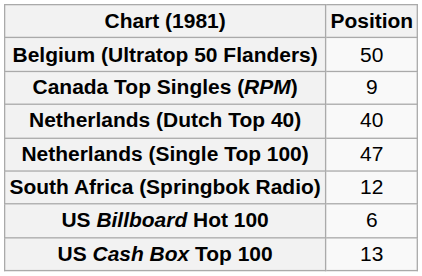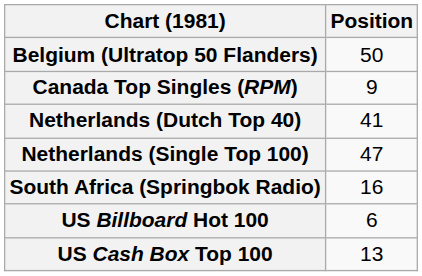 <table class="wikitable sortable plainrowheaders" style="text-align:center">
 <tr>
 <th>Chart (1981)</th>
 <th>Position</th>
 </tr>
 <tr>
 <th scope="row">Belgium (Ultratop 50 Flanders)</th>
 <td>50</td>
 </tr>
 <tr>
 <th scope="row">Canada Top Singles (<em>RPM</em>)</th>
 <td>9</td>
 </tr>
 <tr>
 <th scope="row">Netherlands (Dutch Top 40)</th>
-<td>40</td>
+<td>41</td>
 </tr>
 <tr>
 <th scope="row">Netherlands (Single Top 100)</th>
 <td>47</td>
 </tr>
 <tr>
 <th scope="row">South Africa (Springbok Radio)</th>
-<td>12</td>
+<td>16</td>
 </tr>
 <tr>
 <th scope="row">US <em>Billboard</em> Hot 100</th>
 <td>6</td>
 </tr>
 <tr>
 <th scope="row">US <em>Cash Box</em> Top 100</th>
 <td>13</td>
 </tr>
 </table>
